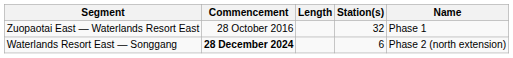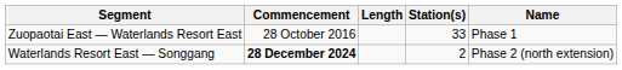 <table class="wikitable" style="border-collapse: collapse; text-align: right;">
 <tr>
 <th>Segment</th>
 <th>Commencement</th>
 <th>Length</th>
 <th>Station(s)</th>
 <th>Name</th>
 </tr>
 <tr>
 <td style="text-align: left;">Zuopaotai East — Waterlands Resort East</td>
 <td>28 October 2016</td>
 <td></td>
-<td>32</td>
+<td>33</td>
 <td style="text-align: left;">Phase 1</td>
 </tr>
 <tr>
 <td style="text-align: left;">Waterlands Resort East — Songgang</td>
 <td><strong>28 December 2024</strong></td>
 <td></td>
-<td>6</td>
+<td>2</td>
 <td style="text-align: left;">Phase 2 (north extension)</td>
 </tr>
 </table>
